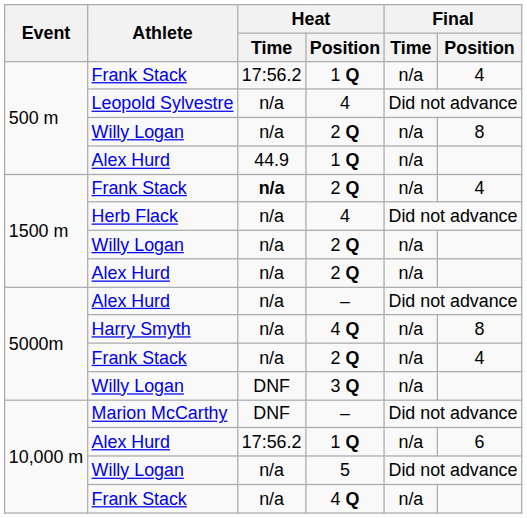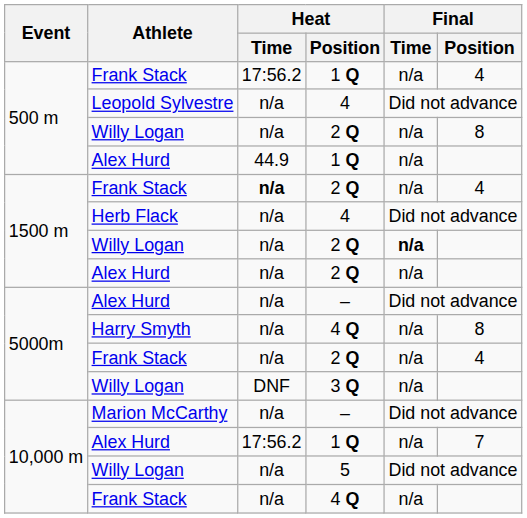 <table class="wikitable" border="1" style="font-size:90%">
 <tr>
 <th rowspan=2>Event</th>
 <th rowspan=2>Athlete</th>
 <th colspan=2>Heat</th>
 <th colspan=2>Final</th>
 </tr>
 <tr>
 <th>Time</th>
 <th>Position</th>
 <th>Time</th>
 <th>Position</th>
 </tr>
 <tr>
 <td rowspan=4>500 m</td>
 <td><a href='#'>Frank Stack</a></td>
 <td align=center>17:56.2</td>
 <td align=center>1 <strong>Q</strong></td>
 <td align=center>n/a</td>
 <td align=center>4</td>
 </tr>
 <tr>
 <td><a href='#'>Leopold Sylvestre</a></td>
 <td align=center>n/a</td>
 <td align=center>4</td>
 <td colspan=2 align=center>Did not advance</td>
 </tr>
 <tr>
 <td><a href='#'>Willy Logan</a></td>
 <td align=center>n/a</td>
 <td align=center>2 <strong>Q</strong></td>
 <td align=center>n/a</td>
 <td align=center>8</td>
 </tr>
 <tr>
 <td><a href='#'>Alex Hurd</a></td>
 <td align=center>44.9</td>
 <td align=center>1 <strong>Q</strong></td>
 <td align=center>n/a</td>
 <td align=center></td>
 </tr>
 <tr>
 <td rowspan=4>1500 m</td>
 <td><a href='#'>Frank Stack</a></td>
 <td align=center><strong>n/a</strong></td>
 <td align=center>2 <strong>Q</strong></td>
 <td align=center>n/a</td>
 <td align=center>4</td>
 </tr>
 <tr>
 <td><a href='#'>Herb Flack</a></td>
 <td align=center>n/a</td>
 <td align=center>4</td>
 <td colspan=2 align=center>Did not advance</td>
 </tr>
 <tr>
 <td><a href='#'>Willy Logan</a></td>
 <td align=center>n/a</td>
 <td align=center>2 <strong>Q</strong></td>
-<td align=center>n/a</td>
+<td align=center><strong>n/a</strong></td>
 <td align=center></td>
 </tr>
 <tr>
 <td><a href='#'>Alex Hurd</a></td>
 <td align=center>n/a</td>
 <td align=center>2 <strong>Q</strong></td>
 <td align=center>n/a</td>
 <td align=center></td>
 </tr>
 <tr>
 <td rowspan=4>5000m</td>
 <td><a href='#'>Alex Hurd</a></td>
 <td align=center>n/a</td>
 <td align=center>–</td>
 <td colspan=2 align=center>Did not advance</td>
 </tr>
 <tr>
 <td><a href='#'>Harry Smyth</a></td>
 <td align=center>n/a</td>
 <td align=center>4 <strong>Q</strong></td>
 <td align=center>n/a</td>
 <td align=center>8</td>
 </tr>
 <tr>
 <td><a href='#'>Frank Stack</a></td>
 <td align=center>n/a</td>
 <td align=center>2 <strong>Q</strong></td>
 <td align=center>n/a</td>
 <td align=center>4</td>
 </tr>
 <tr>
 <td><a href='#'>Willy Logan</a></td>
 <td align=center>DNF</td>
 <td align=center>3 <strong>Q</strong></td>
 <td align=center>n/a</td>
 <td align=center></td>
 </tr>
 <tr>
 <td rowspan=4>10,000 m</td>
 <td><a href='#'>Marion McCarthy</a></td>
-<td align=center>DNF</td>
+<td align=center>n/a</td>
 <td align=center>–</td>
 <td colspan=2 align=center>Did not advance</td>
 </tr>
 <tr>
 <td><a href='#'>Alex Hurd</a></td>
 <td align=center>17:56.2</td>
 <td align=center>1 <strong>Q</strong></td>
 <td align=center>n/a</td>
-<td align=center>6</td>
+<td align=center>7</td>
 </tr>
 <tr>
 <td><a href='#'>Willy Logan</a></td>
 <td align=center>n/a</td>
 <td align=center>5</td>
 <td colspan=2 align=center>Did not advance</td>
 </tr>
 <tr>
 <td><a href='#'>Frank Stack</a></td>
 <td align=center>n/a</td>
 <td align=center>4 <strong>Q</strong></td>
 <td align=center>n/a</td>
 <td align=center></td>
 </tr>
 </table>
